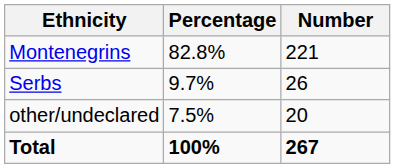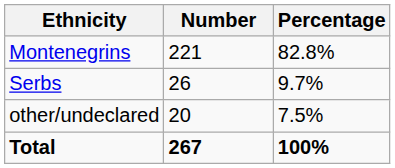 <table class="wikitable">
 <tr>
 <th width="100px">Ethnicity</th>
+<th width="80px">Number</th>
 <th width="80px">Percentage</th>
-<th width="80px">Number</th>
 </tr>
 <tr>
 <td><a href='#'>Montenegrins</a></td>
+<td>221</td>
 <td>82.8%</td>
-<td>221</td>
 </tr>
 <tr>
 <td><a href='#'>Serbs</a></td>
+<td>26</td>
 <td>9.7%</td>
-<td>26</td>
 </tr>
 <tr>
 <td>other/undeclared</td>
+<td>20</td>
 <td>7.5%</td>
-<td>20</td>
 </tr>
 <tr>
 <td><strong>Total</strong></td>
+<td><strong>267</strong></td>
 <td><strong>100%</strong></td>
-<td><strong>267</strong></td>
 </tr>
 </table>
